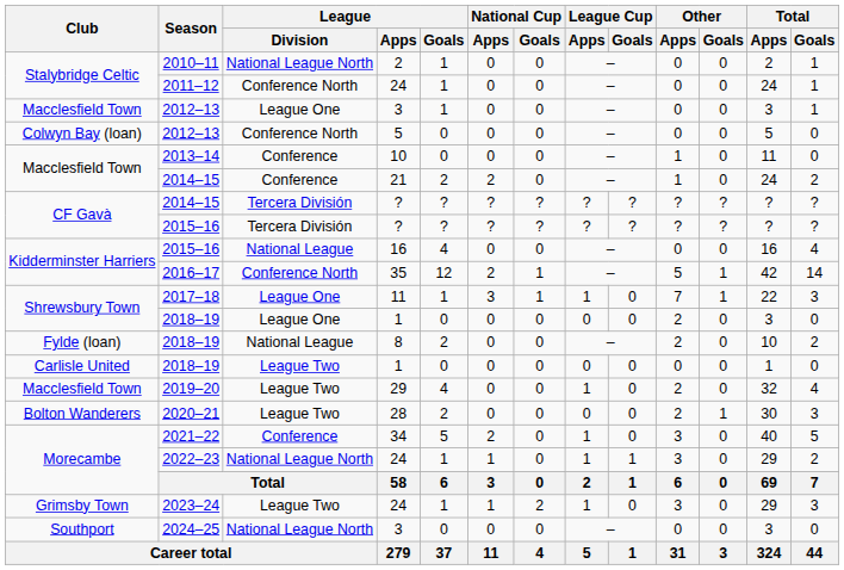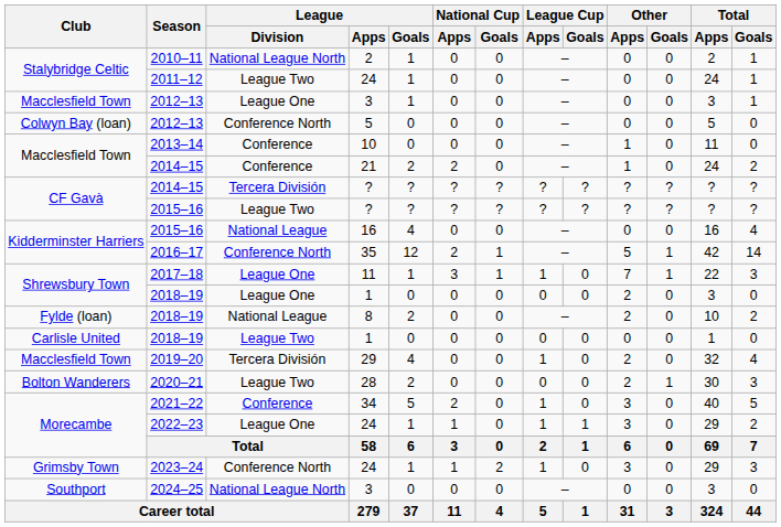 <table class="wikitable" style="text-align: center">
 <tr>
 <th rowspan="2">Club</th>
 <th rowspan="2">Season</th>
 <th colspan="3">League</th>
 <th colspan="2">National Cup</th>
 <th colspan="2">League Cup</th>
 <th colspan="2">Other</th>
 <th colspan="2">Total</th>
 </tr>
 <tr>
 <th>Division</th>
 <th>Apps</th>
 <th>Goals</th>
 <th>Apps</th>
 <th>Goals</th>
 <th>Apps</th>
 <th>Goals</th>
 <th>Apps</th>
 <th>Goals</th>
 <th>Apps</th>
 <th>Goals</th>
 </tr>
 <tr>
 <td rowspan="2"><a href='#'>Stalybridge Celtic</a></td>
 <td><a href='#'>2010–11</a></td>
 <td><a href='#'>National League North</a></td>
 <td>2</td>
 <td>1</td>
 <td>0</td>
 <td>0</td>
 <td colspan="2">–</td>
 <td>0</td>
 <td>0</td>
 <td>2</td>
 <td>1</td>
 </tr>
 <tr>
 <td><a href='#'>2011–12</a></td>
-<td>Conference North</td>
+<td>League Two</td>
 <td>24</td>
 <td>1</td>
 <td>0</td>
 <td>0</td>
 <td colspan="2">–</td>
 <td>0</td>
 <td>0</td>
 <td>24</td>
 <td>1</td>
 </tr>
 <tr>
 <td><a href='#'>Macclesfield Town</a></td>
 <td><a href='#'>2012–13</a></td>
 <td>League One</td>
 <td>3</td>
 <td>1</td>
 <td>0</td>
 <td>0</td>
 <td colspan="2">–</td>
 <td>0</td>
 <td>0</td>
 <td>3</td>
 <td>1</td>
 </tr>
 <tr>
 <td><a href='#'>Colwyn Bay</a> (loan)</td>
 <td><a href='#'>2012–13</a></td>
 <td>Conference North</td>
 <td>5</td>
 <td>0</td>
 <td>0</td>
 <td>0</td>
 <td colspan="2">–</td>
 <td>0</td>
 <td>0</td>
 <td>5</td>
 <td>0</td>
 </tr>
 <tr>
 <td rowspan="2">Macclesfield Town</td>
 <td><a href='#'>2013–14</a></td>
 <td>Conference</td>
 <td>10</td>
 <td>0</td>
 <td>0</td>
 <td>0</td>
 <td colspan="2">–</td>
 <td>1</td>
 <td>0</td>
 <td>11</td>
 <td>0</td>
 </tr>
 <tr>
 <td><a href='#'>2014–15</a></td>
 <td>Conference</td>
 <td>21</td>
 <td>2</td>
 <td>2</td>
 <td>0</td>
 <td colspan="2">–</td>
 <td>1</td>
 <td>0</td>
 <td>24</td>
 <td>2</td>
 </tr>
 <tr>
 <td rowspan="2"><a href='#'>CF Gavà</a></td>
 <td><a href='#'>2014–15</a></td>
 <td><a href='#'>Tercera División</a></td>
 <td>?</td>
 <td>?</td>
 <td>?</td>
 <td>?</td>
 <td>?</td>
 <td>?</td>
 <td>?</td>
 <td>?</td>
 <td>?</td>
 <td>?</td>
 </tr>
 <tr>
 <td><a href='#'>2015–16</a></td>
-<td>Tercera División</td>
+<td>League Two</td>
 <td>?</td>
 <td>?</td>
 <td>?</td>
 <td>?</td>
 <td>?</td>
 <td>?</td>
 <td>?</td>
 <td>?</td>
 <td>?</td>
 <td>?</td>
 </tr>
 <tr>
 <td rowspan="2"><a href='#'>Kidderminster Harriers</a></td>
 <td><a href='#'>2015–16</a></td>
 <td><a href='#'>National League</a></td>
 <td>16</td>
 <td>4</td>
 <td>0</td>
 <td>0</td>
 <td colspan="2">–</td>
 <td>0</td>
 <td>0</td>
 <td>16</td>
 <td>4</td>
 </tr>
 <tr>
 <td><a href='#'>2016–17</a></td>
 <td><a href='#'>Conference North</a></td>
 <td>35</td>
 <td>12</td>
 <td>2</td>
 <td>1</td>
 <td colspan="2">–</td>
 <td>5</td>
 <td>1</td>
 <td>42</td>
 <td>14</td>
 </tr>
 <tr>
 <td rowspan="2"><a href='#'>Shrewsbury Town</a></td>
 <td><a href='#'>2017–18</a></td>
 <td><a href='#'>League One</a></td>
 <td>11</td>
 <td>1</td>
 <td>3</td>
 <td>1</td>
 <td>1</td>
 <td>0</td>
 <td>7</td>
 <td>1</td>
 <td>22</td>
 <td>3</td>
 </tr>
 <tr>
 <td><a href='#'>2018–19</a></td>
 <td>League One</td>
 <td>1</td>
 <td>0</td>
 <td>0</td>
 <td>0</td>
 <td>0</td>
 <td>0</td>
 <td>2</td>
 <td>0</td>
 <td>3</td>
 <td>0</td>
 </tr>
 <tr>
 <td><a href='#'>Fylde</a> (loan)</td>
 <td><a href='#'>2018–19</a></td>
 <td>National League</td>
 <td>8</td>
 <td>2</td>
 <td>0</td>
 <td>0</td>
 <td colspan="2">–</td>
 <td>2</td>
 <td>0</td>
 <td>10</td>
 <td>2</td>
 </tr>
 <tr>
 <td><a href='#'>Carlisle United</a></td>
 <td><a href='#'>2018–19</a></td>
 <td><a href='#'>League Two</a></td>
 <td>1</td>
 <td>0</td>
 <td>0</td>
 <td>0</td>
 <td>0</td>
 <td>0</td>
 <td>0</td>
 <td>0</td>
 <td>1</td>
 <td>0</td>
 </tr>
 <tr>
 <td><a href='#'>Macclesfield Town</a></td>
 <td><a href='#'>2019–20</a></td>
-<td>League Two</td>
+<td>Tercera División</td>
 <td>29</td>
 <td>4</td>
 <td>0</td>
 <td>0</td>
 <td>1</td>
 <td>0</td>
 <td>2</td>
 <td>0</td>
 <td>32</td>
 <td>4</td>
 </tr>
 <tr>
 <td><a href='#'>Bolton Wanderers</a></td>
 <td><a href='#'>2020–21</a></td>
 <td>League Two</td>
 <td>28</td>
 <td>2</td>
 <td>0</td>
 <td>0</td>
 <td>0</td>
 <td>0</td>
 <td>2</td>
 <td>1</td>
 <td>30</td>
 <td>3</td>
 </tr>
 <tr>
 <td rowspan="3"><a href='#'>Morecambe</a></td>
 <td><a href='#'>2021–22</a></td>
 <td><a href='#'>Conference</a></td>
 <td>34</td>
 <td>5</td>
 <td>2</td>
 <td>0</td>
 <td>1</td>
 <td>0</td>
 <td>3</td>
 <td>0</td>
 <td>40</td>
 <td>5</td>
 </tr>
 <tr>
 <td><a href='#'>2022–23</a></td>
-<td><a href='#'>National League North</a></td>
+<td>League One</td>
 <td>24</td>
 <td>1</td>
 <td>1</td>
 <td>0</td>
 <td>1</td>
 <td>1</td>
 <td>3</td>
 <td>0</td>
 <td>29</td>
 <td>2</td>
 </tr>
 <tr>
 <th colspan="2">Total</th>
 <th>58</th>
 <th>6</th>
 <th>3</th>
 <th>0</th>
 <th>2</th>
 <th>1</th>
 <th>6</th>
 <th>0</th>
 <th>69</th>
 <th>7</th>
 </tr>
 <tr>
 <td><a href='#'>Grimsby Town</a></td>
 <td><a href='#'>2023–24</a></td>
-<td>League Two</td>
+<td>Conference North</td>
 <td>24</td>
 <td>1</td>
 <td>1</td>
 <td>2</td>
 <td>1</td>
 <td>0</td>
 <td>3</td>
 <td>0</td>
 <td>29</td>
 <td>3</td>
 </tr>
 <tr>
 <td><a href='#'>Southport</a></td>
 <td><a href='#'>2024–25</a></td>
 <td><a href='#'>National League North</a></td>
 <td>3</td>
 <td>0</td>
 <td>0</td>
 <td>0</td>
 <td colspan="2">–</td>
 <td>0</td>
 <td>0</td>
 <td>3</td>
 <td>0</td>
 </tr>
 <tr>
 <th colspan="3">Career total</th>
 <th>279</th>
 <th>37</th>
 <th>11</th>
 <th>4</th>
 <th>5</th>
 <th>1</th>
 <th>31</th>
 <th>3</th>
 <th>324</th>
 <th>44</th>
 </tr>
 </table>
